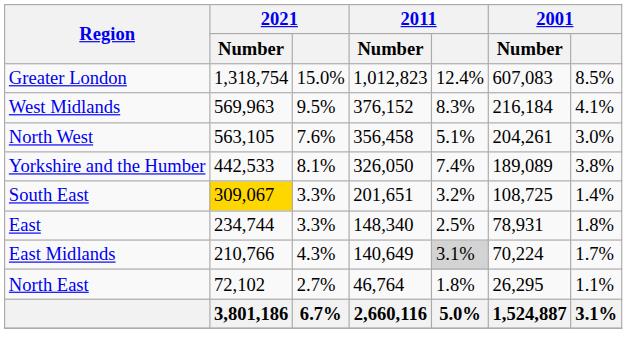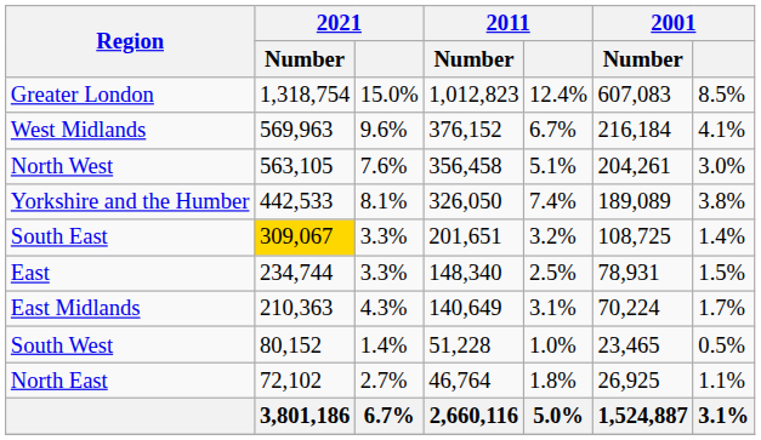 <table class="wikitable sortable">
 <tr>
 <th rowspan="2"><a href='#'>Region</a></th>
 <th colspan="2"><a href='#'>2021</a></th>
 <th colspan="2"><a href='#'>2011</a></th>
 <th colspan="2"><a href='#'>2001</a></th>
 </tr>
 <tr>
 <th>Number</th>
 <th></th>
 <th>Number</th>
 <th></th>
 <th>Number</th>
 <th></th>
 </tr>
 <tr>
 <td><a href='#'>Greater London</a></td>
 <td>1,318,754</td>
 <td>15.0%</td>
 <td>1,012,823</td>
 <td>12.4%</td>
 <td>607,083</td>
 <td>8.5%</td>
 </tr>
 <tr>
 <td><a href='#'>West Midlands</a></td>
 <td>569,963</td>
-<td>9.5%</td>
+<td>9.6%</td>
 <td>376,152</td>
-<td>8.3%</td>
+<td>6.7%</td>
 <td>216,184</td>
 <td>4.1%</td>
 </tr>
 <tr>
 <td><a href='#'>North West</a></td>
 <td>563,105</td>
 <td>7.6%</td>
 <td>356,458</td>
 <td>5.1%</td>
 <td>204,261</td>
 <td>3.0%</td>
 </tr>
 <tr>
 <td><a href='#'>Yorkshire and the Humber</a></td>
 <td>442,533</td>
 <td>8.1%</td>
 <td>326,050</td>
 <td>7.4%</td>
 <td>189,089</td>
 <td>3.8%</td>
 </tr>
 <tr>
 <td><a href='#'>South East</a></td>
 <td style="background: gold;">309,067</td>
 <td>3.3%</td>
 <td>201,651</td>
 <td>3.2%</td>
 <td>108,725</td>
 <td>1.4%</td>
 </tr>
 <tr>
 <td><a href='#'>East</a></td>
 <td>234,744</td>
 <td>3.3%</td>
 <td>148,340</td>
 <td>2.5%</td>
 <td>78,931</td>
-<td>1.8%</td>
+<td>1.5%</td>
 </tr>
 <tr>
 <td><a href='#'>East Midlands</a></td>
-<td>210,766</td>
+<td>210,363</td>
 <td>4.3%</td>
 <td>140,649</td>
-<td style="background: lightgrey;">3.1%</td>
+<td>3.1%</td>
 <td>70,224</td>
 <td>1.7%</td>
+</tr>
+<tr>
+<td><a href='#'>South West</a></td>
+<td>80,152</td>
+<td>1.4%</td>
+<td>51,228</td>
+<td>1.0%</td>
+<td>23,465</td>
+<td>0.5%</td>
 </tr>
 <tr>
 <td><a href='#'>North East</a></td>
 <td>72,102</td>
 <td>2.7%</td>
 <td>46,764</td>
 <td>1.8%</td>
-<td>26,295</td>
+<td>26,925</td>
 <td>1.1%</td>
 </tr>
 <tr>
 <th><strong></strong></th>
 <th><strong>3,801,186</strong></th>
 <th><strong>6.7%</strong></th>
 <th><strong>2,660,116</strong></th>
 <th><strong>5.0%</strong></th>
 <th><strong>1,524,887</strong></th>
 <th><strong>3.1%</strong></th>
 </tr>
 <tr>
 </tr>
 </table>
